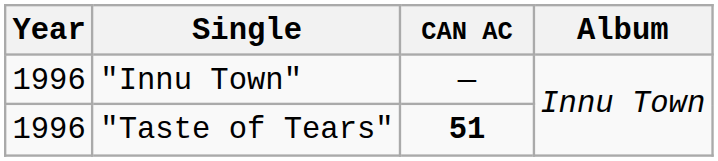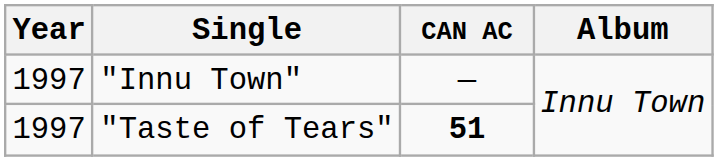 <table class="wikitable">
 <tr>
 <th>Year</th>
 <th>Single</th>
 <th width="50"><small>CAN AC</small></th>
 <th>Album</th>
 </tr>
 <tr>
-<td>1996</td>
+<td>1997</td>
 <td>"Innu Town"</td>
 <td align="center">—</td>
 <td rowspan="2"><em>Innu Town</em></td>
 </tr>
 <tr>
-<td>1996</td>
+<td>1997</td>
 <td>"Taste of Tears"</td>
 <td align="center"><strong>51</strong></td>
 </tr>
 </table>
